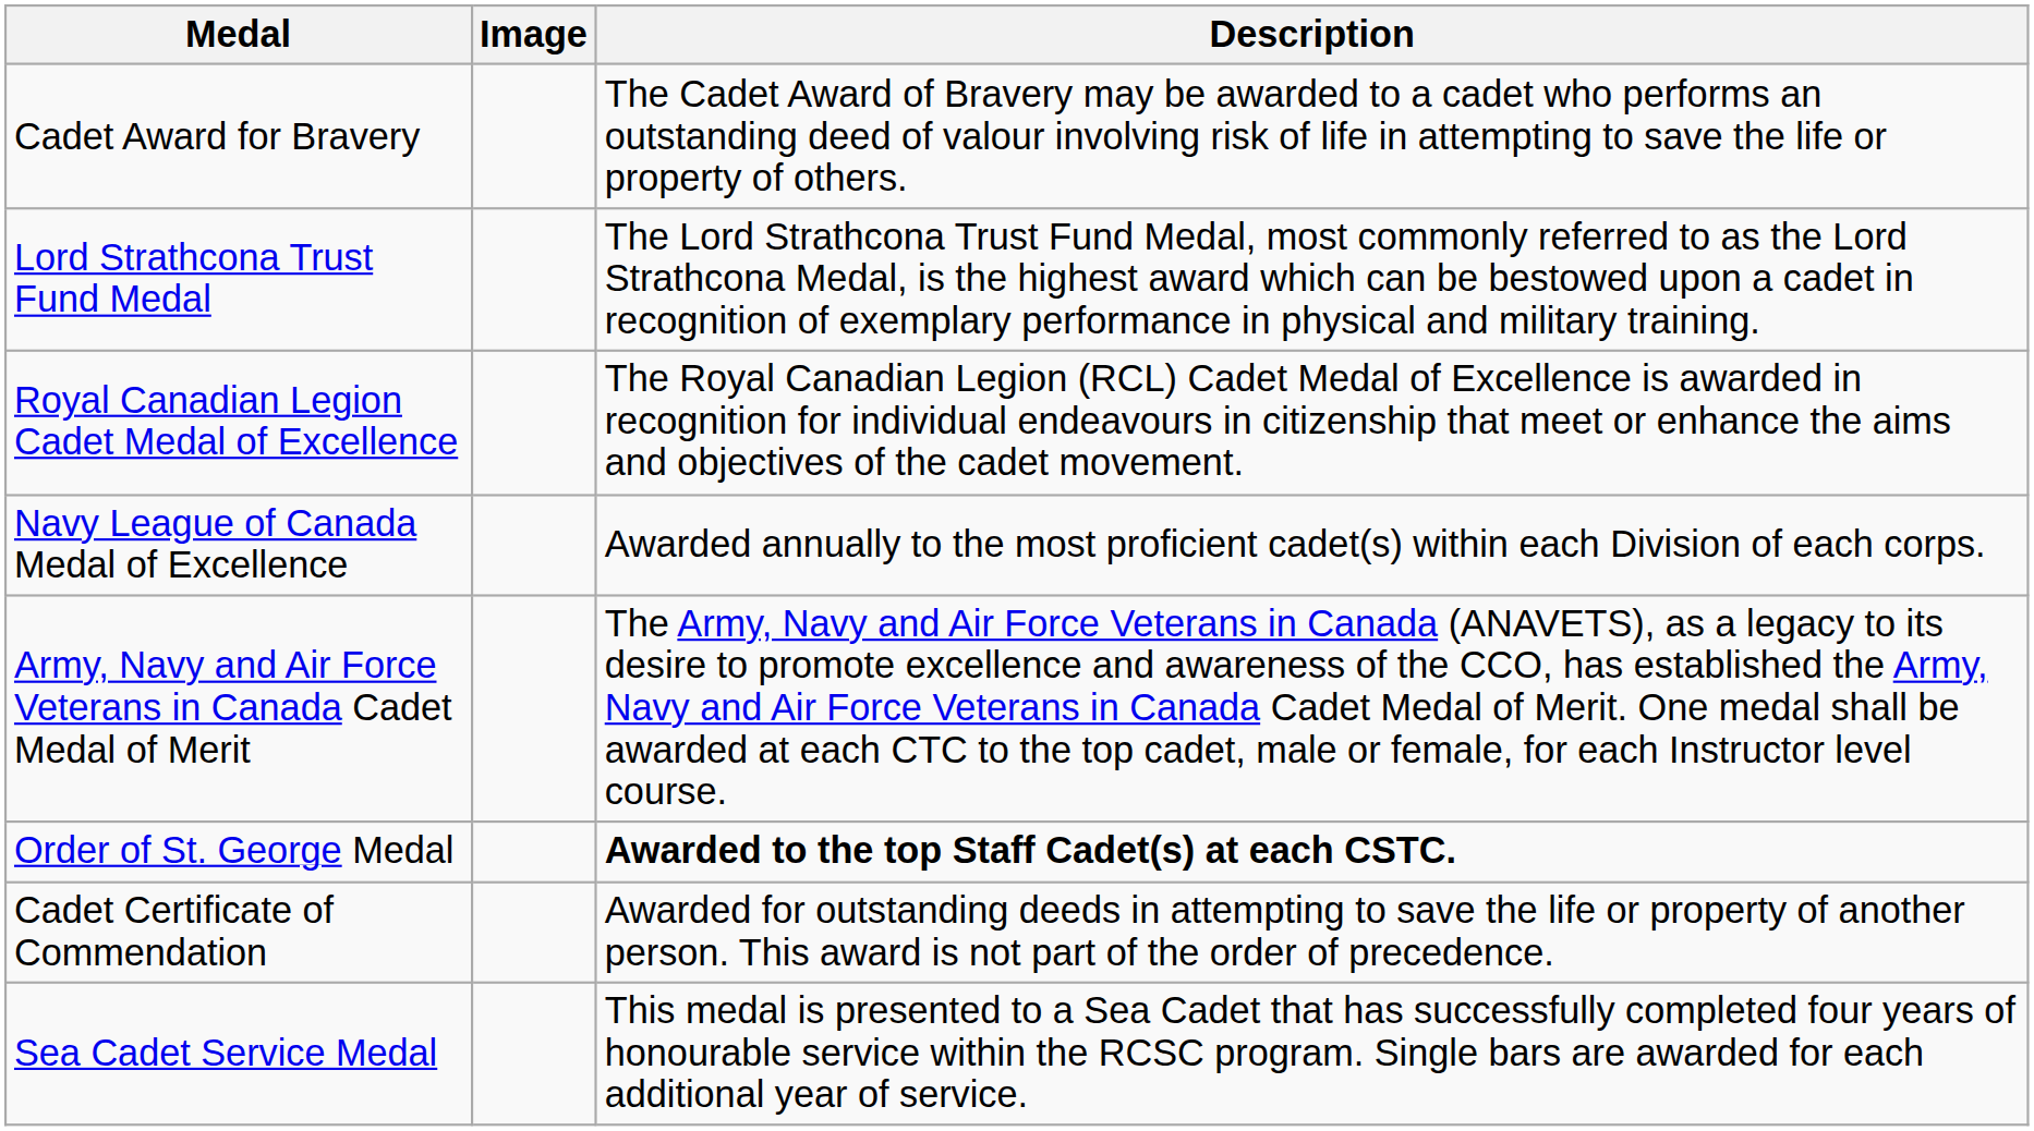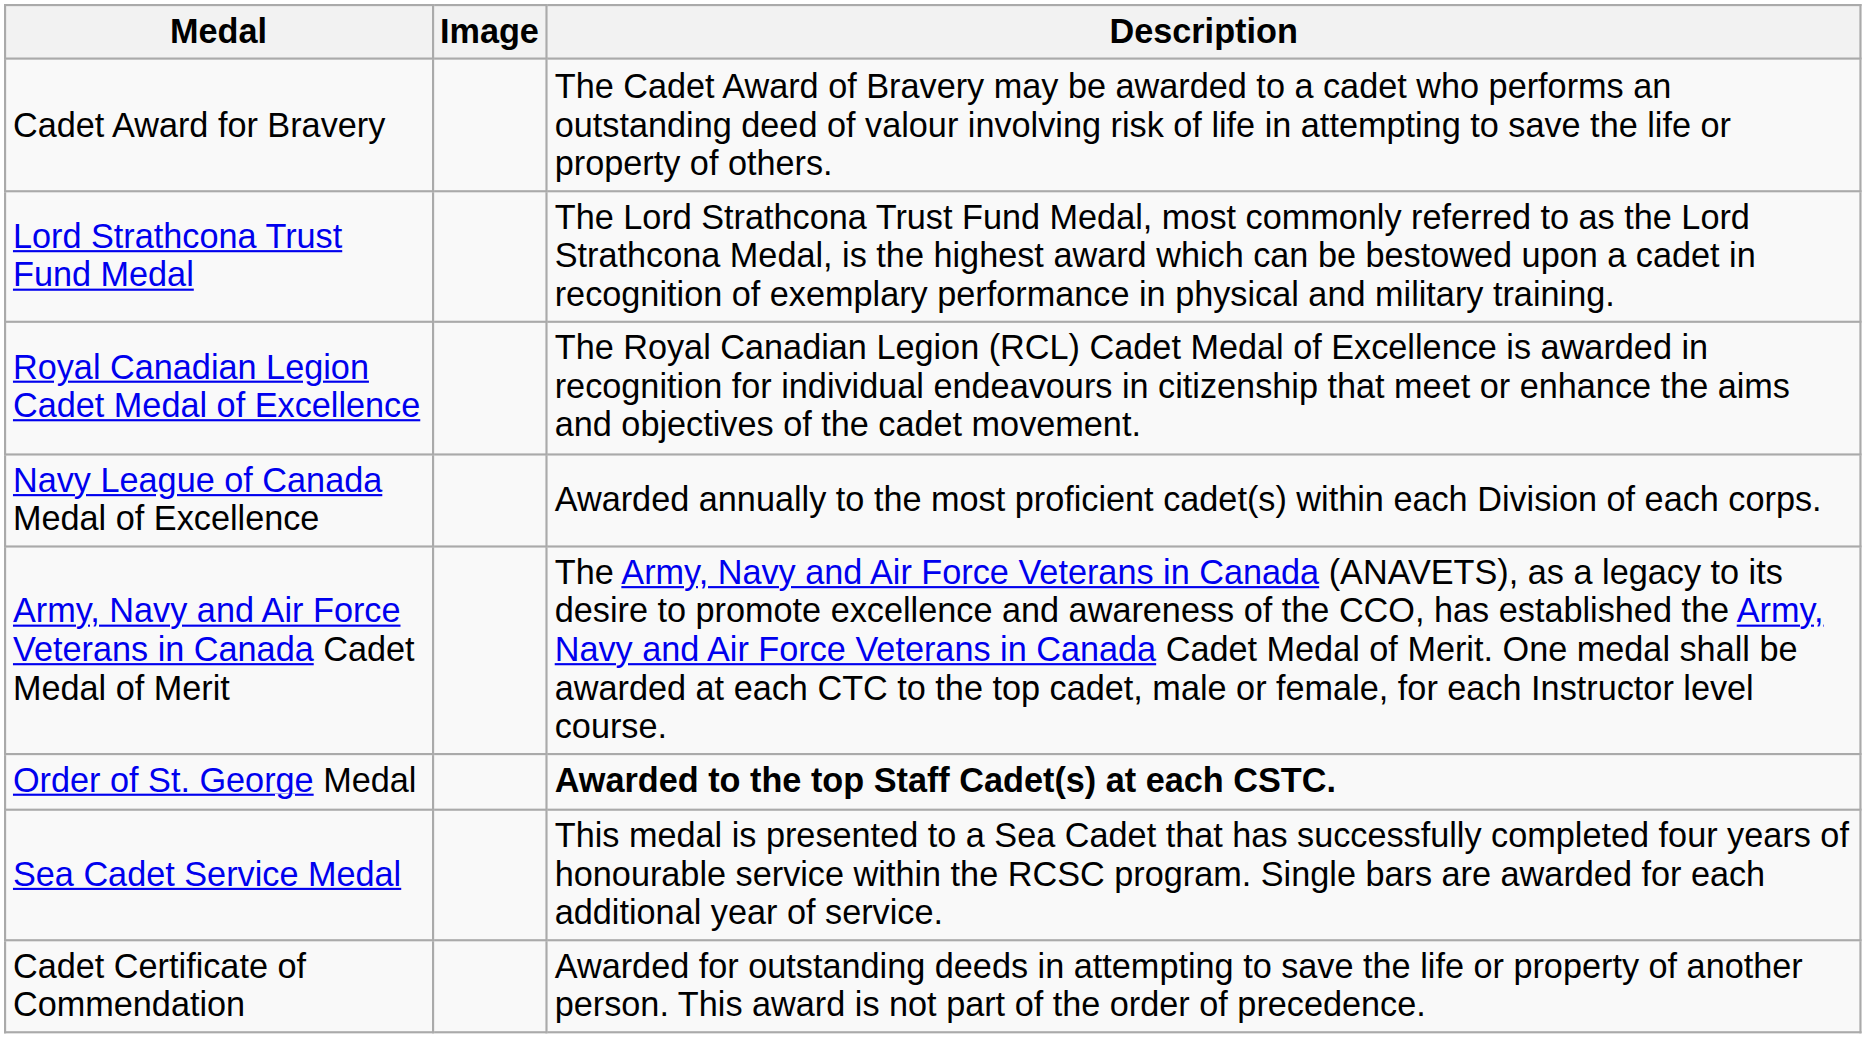 <table class="wikitable">
 <tr>
 <th>Medal</th>
 <th>Image</th>
 <th>Description</th>
 </tr>
 <tr>
 <td>Cadet Award for Bravery</td>
 <td></td>
 <td>The Cadet Award of Bravery may be awarded to a cadet who performs an outstanding deed of valour involving risk of life in attempting to save the life or property of others.</td>
 </tr>
 <tr>
 <td><a href='#'>Lord Strathcona Trust Fund Medal</a></td>
 <td></td>
 <td>The Lord Strathcona Trust Fund Medal, most commonly referred to as the Lord Strathcona Medal, is the highest award which can be bestowed upon a cadet in recognition of exemplary performance in physical and military training.</td>
 </tr>
 <tr>
 <td><a href='#'>Royal Canadian Legion Cadet Medal of Excellence</a></td>
 <td></td>
 <td>The Royal Canadian Legion (RCL) Cadet Medal of Excellence is awarded in recognition for individual endeavours in citizenship that meet or enhance the aims and objectives of the cadet movement.</td>
 </tr>
 <tr>
 <td><a href='#'>Navy League of Canada</a> Medal of Excellence</td>
 <td></td>
 <td>Awarded annually to the most proficient cadet(s) within each Division of each corps.</td>
 </tr>
 <tr>
 <td><a href='#'>Army, Navy and Air Force Veterans in Canada</a> Cadet Medal of Merit</td>
 <td></td>
 <td>The <a href='#'>Army, Navy and Air Force Veterans in Canada</a> (ANAVETS), as a legacy to its desire to promote excellence and awareness of the CCO, has established the <a href='#'>Army, Navy and Air Force Veterans in Canada</a> Cadet Medal of Merit. One medal shall be awarded at each CTC to the top cadet, male or female, for each Instructor level course.</td>
 </tr>
 <tr>
 <td><a href='#'>Order of St. George</a> Medal</td>
 <td></td>
 <td><strong>Awarded to the top Staff Cadet(s) at each CSTC.</strong></td>
 </tr>
 <tr>
+<td><a href='#'>Sea Cadet Service Medal</a></td>
+<td></td>
+<td>This medal is presented to a Sea Cadet that has successfully completed four years of honourable service within the RCSC program. Single bars are awarded for each additional year of service.</td>
+</tr>
+<tr>
 <td>Cadet Certificate of Commendation</td>
 <td></td>
 <td>Awarded for outstanding deeds in attempting to save the life or property of another person. This award is not part of the order of precedence.</td>
 </tr>
-<tr>
-<td><a href='#'>Sea Cadet Service Medal</a></td>
-<td></td>
-<td>This medal is presented to a Sea Cadet that has successfully completed four years of honourable service within the RCSC program. Single bars are awarded for each additional year of service.</td>
-</tr>
 </table>
